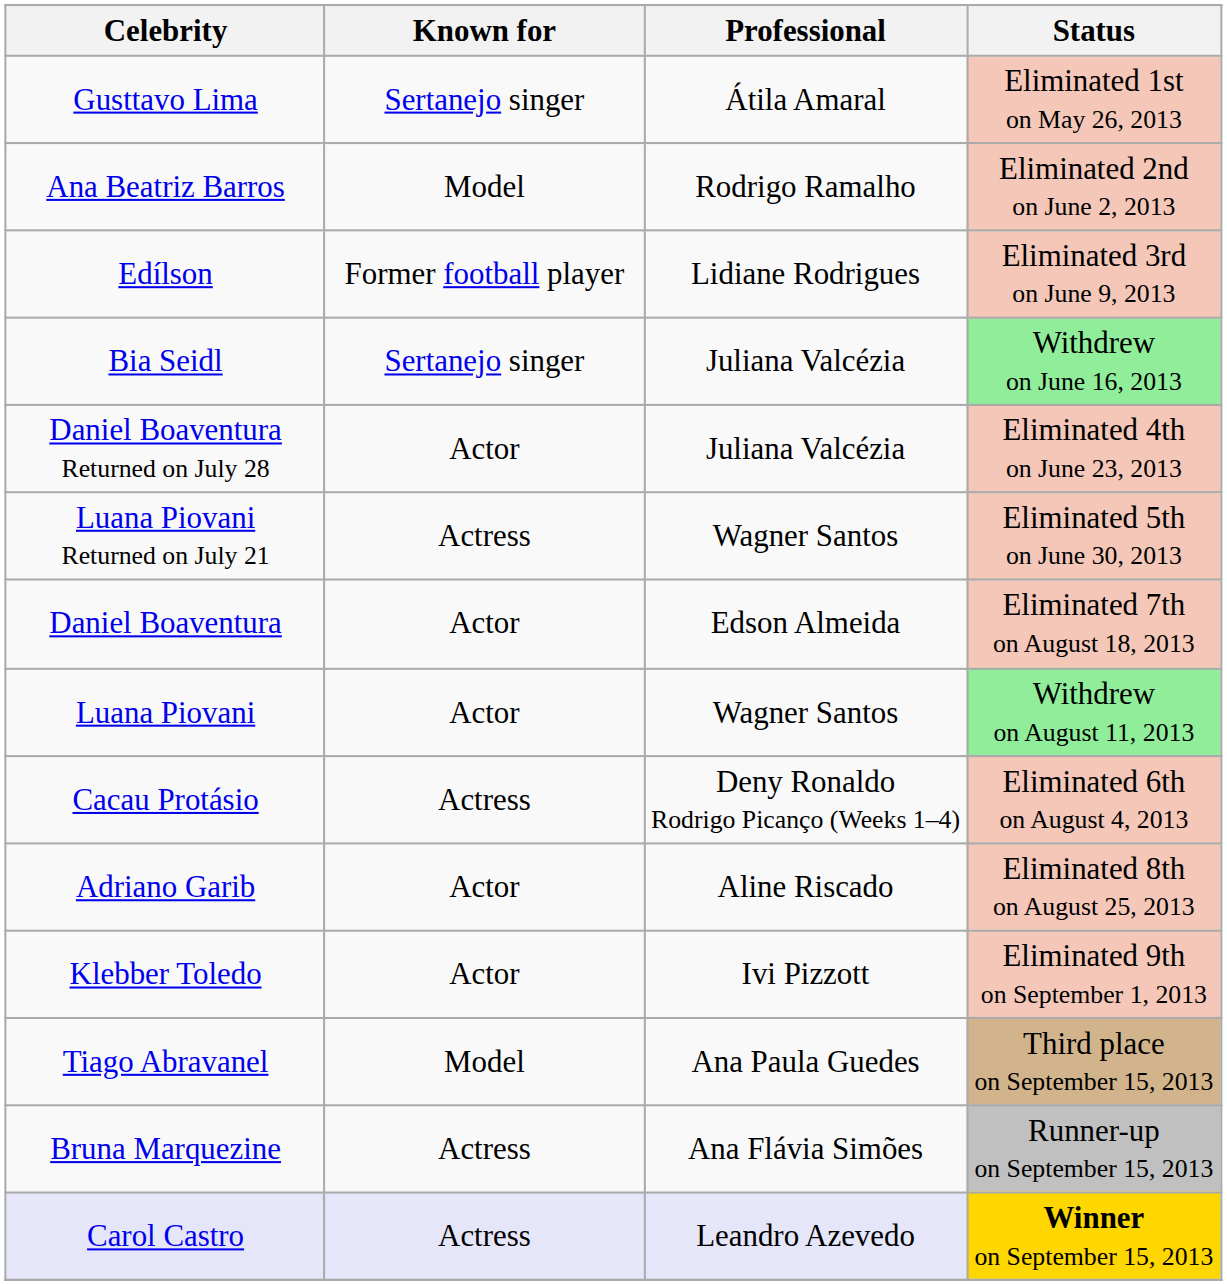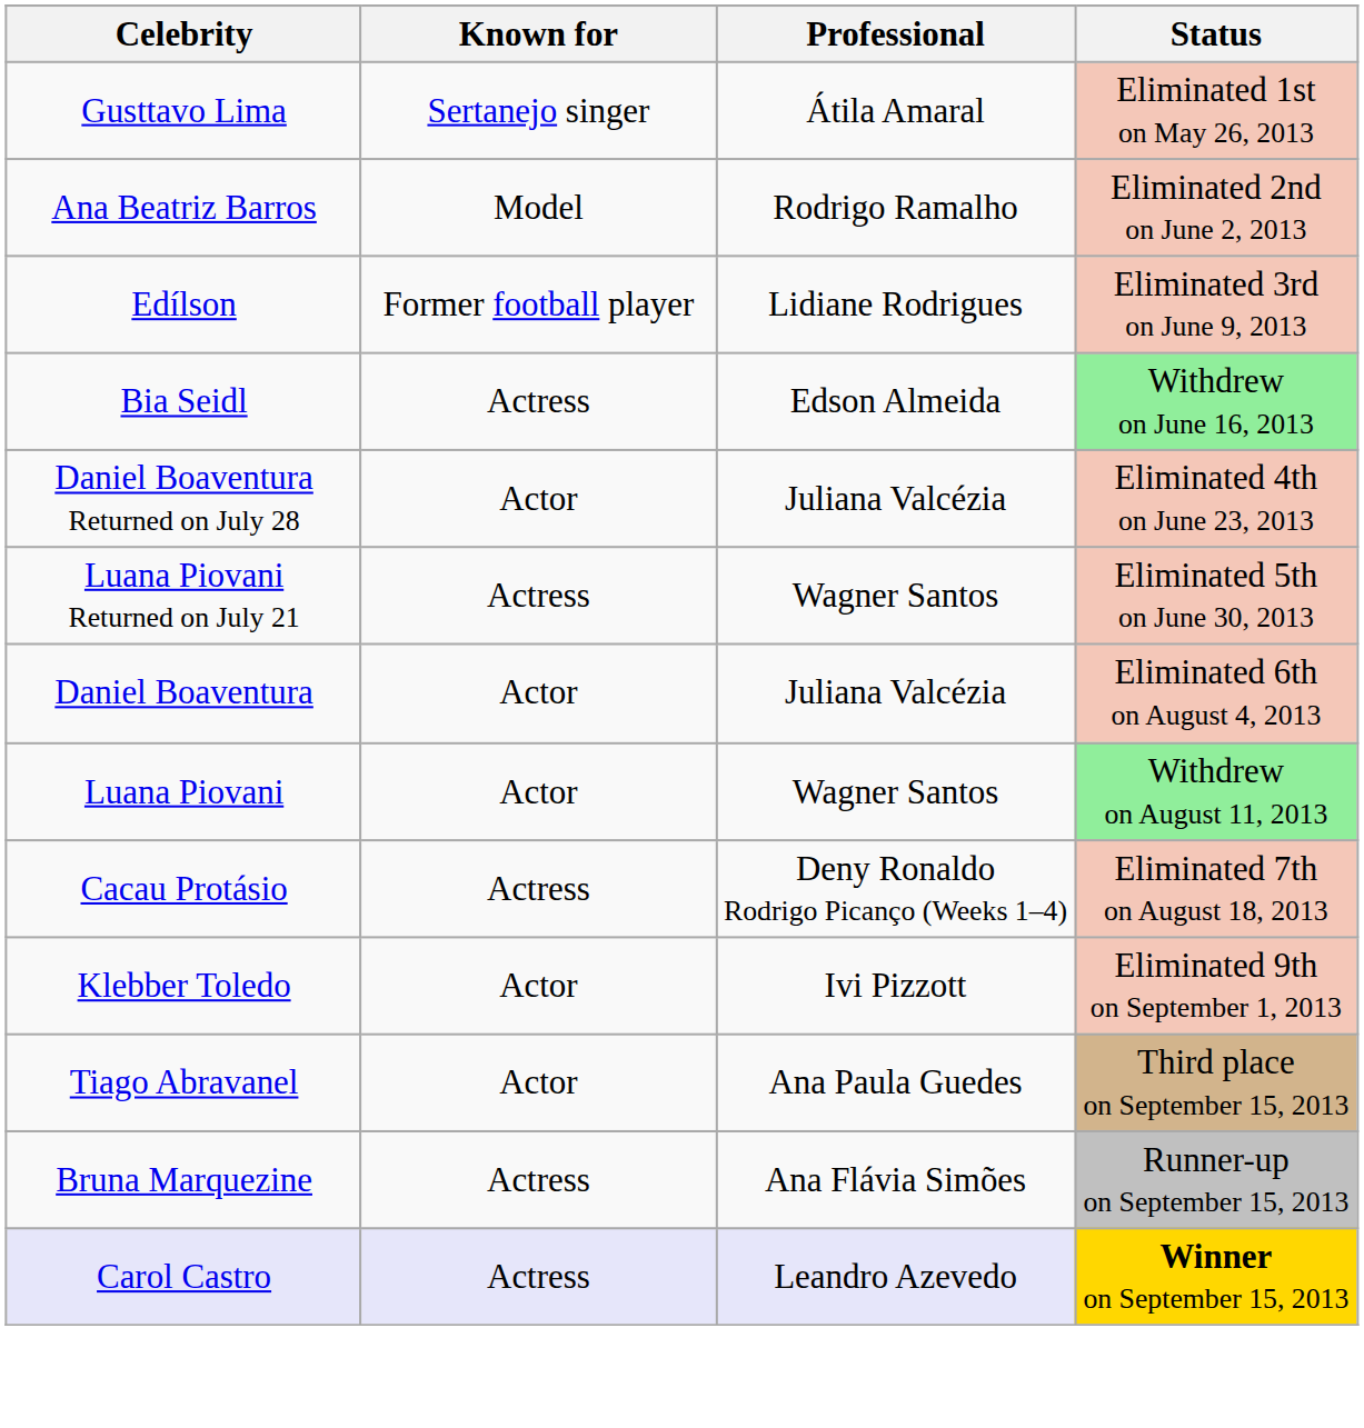 <table class="wikitable" style="text-align: center; white-space:nowrap; margin:auto; font-size:95.2%;">
 <tr>
 <th width="150">Celebrity</th>
 <th width="150">Known for</th>
 <th width="150">Professional</th>
 <th width="100">Status</th>
 </tr>
 <tr>
 <td><a href='#'>Gusttavo Lima</a></td>
 <td><a href='#'>Sertanejo</a> singer</td>
 <td>Átila Amaral</td>
 <td bgcolor="F4C7B8">Eliminated 1st<br><small>on May 26, 2013</small></td>
 </tr>
 <tr>
 <td><a href='#'>Ana Beatriz Barros</a></td>
 <td>Model</td>
 <td>Rodrigo Ramalho</td>
 <td bgcolor="F4C7B8">Eliminated 2nd<br><small>on June 2, 2013</small></td>
 </tr>
 <tr>
 <td><a href='#'>Edílson</a></td>
 <td>Former <a href='#'>football</a> player</td>
 <td>Lidiane Rodrigues</td>
 <td bgcolor="F4C7B8">Eliminated 3rd<br><small>on June 9, 2013</small></td>
 </tr>
 <tr>
 <td><a href='#'>Bia Seidl</a></td>
-<td><a href='#'>Sertanejo</a> singer</td>
-<td>Juliana Valcézia</td>
+<td>Actress</td>
+<td>Edson Almeida</td>
 <td bgcolor="90EE9B">Withdrew<br><small>on June 16, 2013</small></td>
 </tr>
 <tr>
 <td><a href='#'>Daniel Boaventura</a><br><small>Returned on July 28</small></td>
 <td>Actor</td>
 <td>Juliana Valcézia</td>
 <td bgcolor="F4C7B8">Eliminated 4th<br><small>on June 23, 2013</small></td>
 </tr>
 <tr>
 <td><a href='#'>Luana Piovani</a><br><small>Returned on July 21</small></td>
 <td>Actress</td>
 <td>Wagner Santos</td>
 <td bgcolor="F4C7B8">Eliminated 5th<br><small>on June 30, 2013</small></td>
 </tr>
 <tr>
 <td><a href='#'>Daniel Boaventura</a></td>
 <td>Actor</td>
-<td>Edson Almeida</td>
-<td bgcolor="F4C7B8">Eliminated 7th<br><small>on August 18, 2013</small></td>
+<td>Juliana Valcézia</td>
+<td bgcolor="F4C7B8">Eliminated 6th<br><small>on August 4, 2013</small></td>
 </tr>
 <tr>
 <td><a href='#'>Luana Piovani</a></td>
 <td>Actor</td>
 <td>Wagner Santos</td>
 <td bgcolor="90EE9B">Withdrew<br><small>on August 11, 2013</small></td>
 </tr>
 <tr>
 <td><a href='#'>Cacau Protásio</a></td>
 <td>Actress</td>
 <td>Deny Ronaldo<br><small>Rodrigo Picanço (Weeks 1–4)</small></td>
-<td bgcolor="F4C7B8">Eliminated 6th<br><small>on August 4, 2013</small></td>
-</tr>
-<tr>
-<td><a href='#'>Adriano Garib</a></td>
-<td>Actor</td>
-<td>Aline Riscado</td>
-<td bgcolor="F4C7B8">Eliminated 8th<br><small>on August 25, 2013</small></td>
+<td bgcolor="F4C7B8">Eliminated 7th<br><small>on August 18, 2013</small></td>
 </tr>
 <tr>
 <td><a href='#'>Klebber Toledo</a></td>
 <td>Actor</td>
 <td>Ivi Pizzott</td>
 <td bgcolor="F4C7B8">Eliminated 9th<br><small>on September 1, 2013</small></td>
 </tr>
 <tr>
 <td><a href='#'>Tiago Abravanel</a></td>
-<td>Model</td>
+<td>Actor</td>
 <td>Ana Paula Guedes</td>
 <td bgcolor="D2B48C">Third place<br><small>on September 15, 2013</small></td>
 </tr>
 <tr>
 <td><a href='#'>Bruna Marquezine</a></td>
 <td>Actress</td>
 <td>Ana Flávia Simões</td>
 <td bgcolor="C0C0C0">Runner-up<br><small>on September 15, 2013</small></td>
 </tr>
 <tr>
 <td bgcolor="E6E6FA"><a href='#'>Carol Castro</a></td>
 <td bgcolor="E6E6FA">Actress</td>
 <td bgcolor="E6E6FA">Leandro Azevedo</td>
 <td bgcolor="FFD700"><strong>Winner</strong><br><small>on September 15, 2013</small></td>
 </tr>
 <tr>
 </tr>
 </table>
